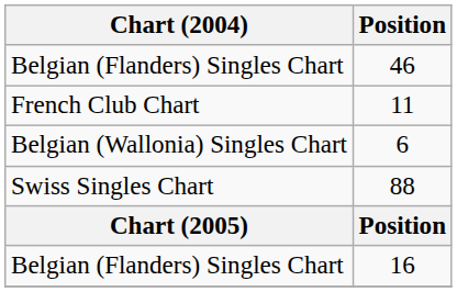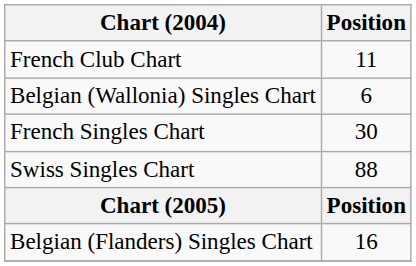 <table class="wikitable sortable">
 <tr>
 <th>Chart (2004)</th>
 <th>Position</th>
-</tr>
-<tr>
-<td>Belgian (Flanders) Singles Chart</td>
-<td align="center">46</td>
 </tr>
 <tr>
 <td>French Club Chart</td>
 <td align="center">11</td>
 </tr>
 <tr>
 <td>Belgian (Wallonia) Singles Chart</td>
 <td align="center">6</td>
+</tr>
+<tr>
+<td>French Singles Chart</td>
+<td align="center">30</td>
 </tr>
 <tr>
 <td>Swiss Singles Chart</td>
 <td align="center">88</td>
 </tr>
 <tr>
 <th>Chart (2005)</th>
 <th>Position</th>
 </tr>
 <tr>
 <td>Belgian (Flanders) Singles Chart</td>
 <td align="center">16</td>
 </tr>
 <tr>
 </tr>
 </table>
